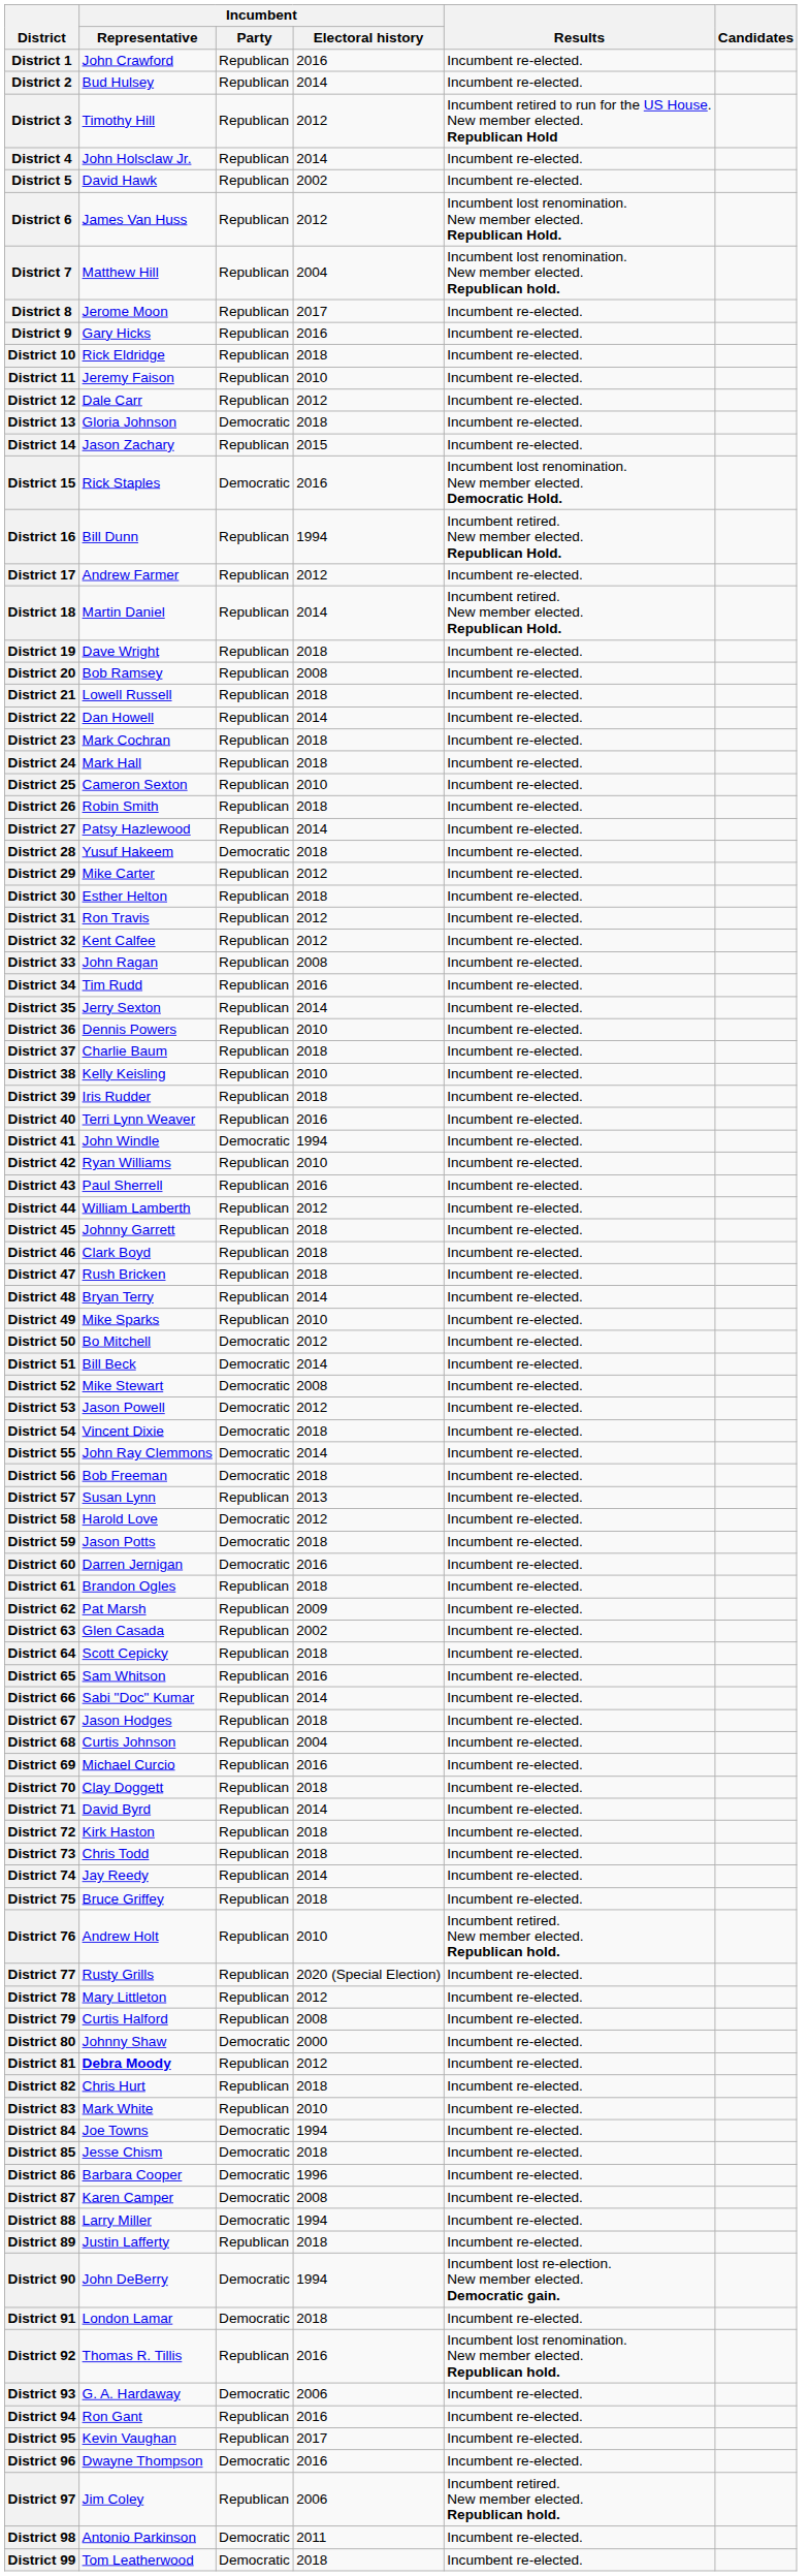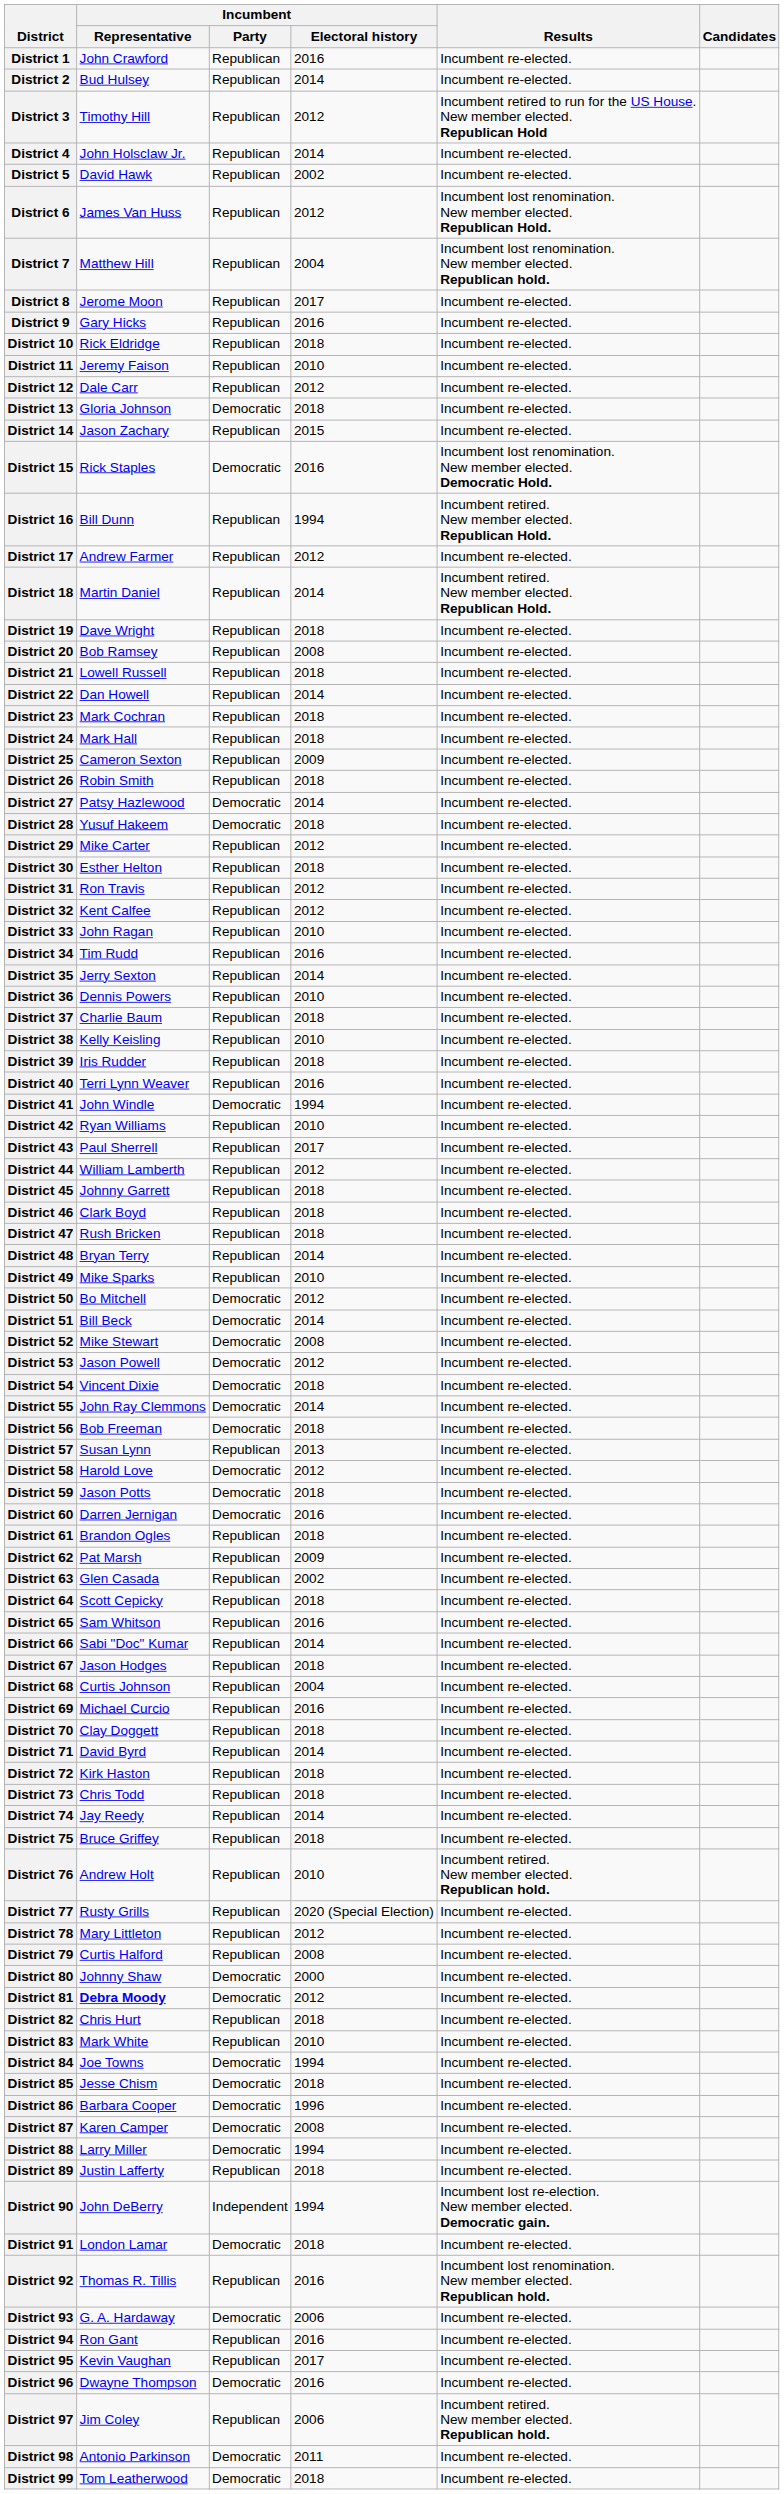 <table class="wikitable sortable">
 <tr valign="bottom">
 <th rowspan="2">District</th>
 <th colspan="3">Incumbent</th>
 <th rowspan="2">Results</th>
 <th rowspan="2">Candidates</th>
 </tr>
 <tr>
 <th>Representative</th>
 <th>Party</th>
 <th>Electoral history</th>
 </tr>
 <tr>
 <th>District 1</th>
 <td><a href='#'>John Crawford</a></td>
 <td>Republican</td>
 <td>2016</td>
 <td>Incumbent re-elected.</td>
 <td nowrap=""></td>
 </tr>
 <tr>
 <th>District 2</th>
 <td><a href='#'>Bud Hulsey</a></td>
 <td>Republican</td>
 <td>2014</td>
 <td>Incumbent re-elected.</td>
 <td nowrap=""></td>
 </tr>
 <tr>
 <th>District 3</th>
 <td><a href='#'>Timothy Hill</a></td>
 <td>Republican</td>
 <td>2012</td>
 <td>Incumbent retired to run for the <a href='#'>US House</a>. <br>New member elected.<br> <strong>Republican Hold</strong></td>
 <td nowrap=""></td>
 </tr>
 <tr>
 <th>District 4</th>
 <td><a href='#'>John Holsclaw Jr.</a></td>
 <td>Republican</td>
 <td>2014</td>
 <td>Incumbent re-elected.</td>
 <td nowrap=""></td>
 </tr>
 <tr>
 <th>District 5</th>
 <td><a href='#'>David Hawk</a></td>
 <td>Republican</td>
 <td>2002</td>
 <td>Incumbent re-elected.</td>
 <td nowrap=""></td>
 </tr>
 <tr>
 <th>District 6</th>
 <td><a href='#'>James Van Huss</a></td>
 <td>Republican</td>
 <td>2012</td>
 <td>Incumbent lost renomination. <br>New member elected.<br> <strong>Republican Hold.</strong></td>
 <td nowrap=""></td>
 </tr>
 <tr>
 <th>District 7</th>
 <td><a href='#'>Matthew Hill</a></td>
 <td>Republican</td>
 <td>2004</td>
 <td>Incumbent lost renomination. <br>New member elected.<br> <strong>Republican hold.</strong></td>
 <td nowrap=""></td>
 </tr>
 <tr>
 <th>District 8</th>
 <td><a href='#'>Jerome Moon</a></td>
 <td>Republican</td>
 <td>2017</td>
 <td>Incumbent re-elected.</td>
 <td nowrap=""></td>
 </tr>
 <tr>
 <th>District 9</th>
 <td><a href='#'>Gary Hicks</a></td>
 <td>Republican</td>
 <td>2016</td>
 <td>Incumbent re-elected.</td>
 <td nowrap=""></td>
 </tr>
 <tr>
 <th>District 10</th>
 <td><a href='#'>Rick Eldridge</a></td>
 <td>Republican</td>
 <td>2018</td>
 <td>Incumbent re-elected.</td>
 <td nowrap=""></td>
 </tr>
 <tr>
 <th>District 11</th>
 <td><a href='#'>Jeremy Faison</a></td>
 <td>Republican</td>
 <td>2010</td>
 <td>Incumbent re-elected.</td>
 <td nowrap=""></td>
 </tr>
 <tr>
 <th>District 12</th>
 <td><a href='#'>Dale Carr</a></td>
 <td>Republican</td>
 <td>2012</td>
 <td>Incumbent re-elected.</td>
 <td nowrap=""></td>
 </tr>
 <tr>
 <th>District 13</th>
 <td><a href='#'>Gloria Johnson</a></td>
 <td>Democratic</td>
 <td>2018</td>
 <td>Incumbent re-elected.</td>
 <td nowrap=""></td>
 </tr>
 <tr>
 <th>District 14</th>
 <td><a href='#'>Jason Zachary</a></td>
 <td>Republican</td>
 <td>2015</td>
 <td>Incumbent re-elected.</td>
 <td nowrap=""></td>
 </tr>
 <tr>
 <th>District 15</th>
 <td><a href='#'>Rick Staples</a></td>
 <td>Democratic</td>
 <td>2016</td>
 <td>Incumbent lost renomination. <br>New member elected. <br><strong>Democratic Hold.</strong></td>
 <td nowrap=""></td>
 </tr>
 <tr>
 <th>District 16</th>
 <td><a href='#'>Bill Dunn</a></td>
 <td>Republican</td>
 <td>1994</td>
 <td>Incumbent retired. <br>New member elected.<br> <strong>Republican Hold.</strong></td>
 <td nowrap=""></td>
 </tr>
 <tr>
 <th>District 17</th>
 <td><a href='#'>Andrew Farmer</a></td>
 <td>Republican</td>
 <td>2012</td>
 <td>Incumbent re-elected.</td>
 <td nowrap=""></td>
 </tr>
 <tr>
 <th>District 18</th>
 <td><a href='#'>Martin Daniel</a></td>
 <td>Republican</td>
 <td>2014</td>
 <td>Incumbent retired. <br>New member elected.<br><strong>Republican Hold.</strong></td>
 <td nowrap=""></td>
 </tr>
 <tr>
 <th>District 19</th>
 <td><a href='#'>Dave Wright</a></td>
 <td>Republican</td>
 <td>2018</td>
 <td>Incumbent re-elected.</td>
 <td nowrap=""></td>
 </tr>
 <tr>
 <th>District 20</th>
 <td><a href='#'>Bob Ramsey</a></td>
 <td>Republican</td>
 <td>2008</td>
 <td>Incumbent re-elected.</td>
 <td nowrap=""></td>
 </tr>
 <tr>
 <th>District 21</th>
 <td><a href='#'>Lowell Russell</a></td>
 <td>Republican</td>
 <td>2018</td>
 <td>Incumbent re-elected.</td>
 <td nowrap=""></td>
 </tr>
 <tr>
 <th>District 22</th>
 <td><a href='#'>Dan Howell</a></td>
 <td>Republican</td>
 <td>2014</td>
 <td>Incumbent re-elected.</td>
 <td nowrap=""></td>
 </tr>
 <tr>
 <th>District 23</th>
 <td><a href='#'>Mark Cochran</a></td>
 <td>Republican</td>
 <td>2018</td>
 <td>Incumbent re-elected.</td>
 <td nowrap=""></td>
 </tr>
 <tr>
 <th>District 24</th>
 <td><a href='#'>Mark Hall</a></td>
 <td>Republican</td>
 <td>2018</td>
 <td>Incumbent re-elected.</td>
 <td nowrap=""></td>
 </tr>
 <tr>
 <th>District 25</th>
 <td><a href='#'>Cameron Sexton</a></td>
 <td>Republican</td>
-<td>2010</td>
+<td>2009</td>
 <td>Incumbent re-elected.</td>
 <td nowrap=""></td>
 </tr>
 <tr>
 <th>District 26</th>
 <td><a href='#'>Robin Smith</a></td>
 <td>Republican</td>
 <td>2018</td>
 <td>Incumbent re-elected.</td>
 <td nowrap=""></td>
 </tr>
 <tr>
 <th>District 27</th>
 <td><a href='#'>Patsy Hazlewood</a></td>
-<td>Republican</td>
+<td>Democratic</td>
 <td>2014</td>
 <td>Incumbent re-elected.</td>
 <td nowrap=""></td>
 </tr>
 <tr>
 <th>District 28</th>
 <td><a href='#'>Yusuf Hakeem</a></td>
 <td>Democratic</td>
 <td>2018</td>
 <td>Incumbent re-elected.</td>
 <td nowrap=""></td>
 </tr>
 <tr>
 <th>District 29</th>
 <td><a href='#'>Mike Carter</a></td>
 <td>Republican</td>
 <td>2012</td>
 <td>Incumbent re-elected.</td>
 <td nowrap=""></td>
 </tr>
 <tr>
 <th>District 30</th>
 <td><a href='#'>Esther Helton</a></td>
 <td>Republican</td>
 <td>2018</td>
 <td>Incumbent re-elected.</td>
 <td nowrap=""></td>
 </tr>
 <tr>
 <th>District 31</th>
 <td><a href='#'>Ron Travis</a></td>
 <td>Republican</td>
 <td>2012</td>
 <td>Incumbent re-elected.</td>
 <td nowrap=""></td>
 </tr>
 <tr>
 <th>District 32</th>
 <td><a href='#'>Kent Calfee</a></td>
 <td>Republican</td>
 <td>2012</td>
 <td>Incumbent re-elected.</td>
 <td nowrap=""></td>
 </tr>
 <tr>
 <th>District 33</th>
 <td><a href='#'>John Ragan</a></td>
 <td>Republican</td>
-<td>2008</td>
+<td>2010</td>
 <td>Incumbent re-elected.</td>
 <td nowrap=""></td>
 </tr>
 <tr>
 <th>District 34</th>
 <td><a href='#'>Tim Rudd</a></td>
 <td>Republican</td>
 <td>2016</td>
 <td>Incumbent re-elected.</td>
 <td nowrap=""></td>
 </tr>
 <tr>
 <th>District 35</th>
 <td><a href='#'>Jerry Sexton</a></td>
 <td>Republican</td>
 <td>2014</td>
 <td>Incumbent re-elected.</td>
 <td nowrap=""></td>
 </tr>
 <tr>
 <th>District 36</th>
 <td><a href='#'>Dennis Powers</a></td>
 <td>Republican</td>
 <td>2010</td>
 <td>Incumbent re-elected.</td>
 <td nowrap=""></td>
 </tr>
 <tr>
 <th>District 37</th>
 <td><a href='#'>Charlie Baum</a></td>
 <td>Republican</td>
 <td>2018</td>
 <td>Incumbent re-elected.</td>
 <td nowrap=""></td>
 </tr>
 <tr>
 <th>District 38</th>
 <td><a href='#'>Kelly Keisling</a></td>
 <td>Republican</td>
 <td>2010</td>
 <td>Incumbent re-elected.</td>
 <td nowrap=""></td>
 </tr>
 <tr>
 <th>District 39</th>
 <td><a href='#'>Iris Rudder</a></td>
 <td>Republican</td>
 <td>2018</td>
 <td>Incumbent re-elected.</td>
 <td nowrap=""></td>
 </tr>
 <tr>
 <th>District 40</th>
 <td><a href='#'>Terri Lynn Weaver</a></td>
 <td>Republican</td>
 <td>2016</td>
 <td>Incumbent re-elected.</td>
 <td nowrap=""></td>
 </tr>
 <tr>
 <th>District 41</th>
 <td><a href='#'>John Windle</a></td>
 <td>Democratic</td>
 <td>1994</td>
 <td>Incumbent re-elected.</td>
 <td nowrap=""></td>
 </tr>
 <tr>
 <th>District 42</th>
 <td><a href='#'>Ryan Williams</a></td>
 <td>Republican</td>
 <td>2010</td>
 <td>Incumbent re-elected.</td>
 <td nowrap=""></td>
 </tr>
 <tr>
 <th>District 43</th>
 <td><a href='#'>Paul Sherrell</a></td>
 <td>Republican</td>
-<td>2016</td>
+<td>2017</td>
 <td>Incumbent re-elected.</td>
 <td nowrap=""></td>
 </tr>
 <tr>
 <th>District 44</th>
 <td><a href='#'>William Lamberth</a></td>
 <td>Republican</td>
 <td>2012</td>
 <td>Incumbent re-elected.</td>
 <td nowrap=""></td>
 </tr>
 <tr>
 <th>District 45</th>
 <td><a href='#'>Johnny Garrett</a></td>
 <td>Republican</td>
 <td>2018</td>
 <td>Incumbent re-elected.</td>
 <td nowrap=""></td>
 </tr>
 <tr>
 <th>District 46</th>
 <td><a href='#'>Clark Boyd</a></td>
 <td>Republican</td>
 <td>2018</td>
 <td>Incumbent re-elected.</td>
 <td nowrap=""></td>
 </tr>
 <tr>
 <th>District 47</th>
 <td><a href='#'>Rush Bricken</a></td>
 <td>Republican</td>
 <td>2018</td>
 <td>Incumbent re-elected.</td>
 <td nowrap=""></td>
 </tr>
 <tr>
 <th>District 48</th>
 <td><a href='#'>Bryan Terry</a></td>
 <td>Republican</td>
 <td>2014</td>
 <td>Incumbent re-elected.</td>
 <td nowrap=""></td>
 </tr>
 <tr>
 <th>District 49</th>
 <td><a href='#'>Mike Sparks</a></td>
 <td>Republican</td>
 <td>2010</td>
 <td>Incumbent re-elected.</td>
 <td nowrap=""></td>
 </tr>
 <tr>
 <th>District 50</th>
 <td><a href='#'>Bo Mitchell</a></td>
 <td>Democratic</td>
 <td>2012</td>
 <td>Incumbent re-elected.</td>
 <td nowrap=""></td>
 </tr>
 <tr>
 <th>District 51</th>
 <td><a href='#'>Bill Beck</a></td>
 <td>Democratic</td>
 <td>2014</td>
 <td>Incumbent re-elected.</td>
 <td nowrap=""></td>
 </tr>
 <tr>
 <th>District 52</th>
 <td><a href='#'>Mike Stewart</a></td>
 <td>Democratic</td>
 <td>2008</td>
 <td>Incumbent re-elected.</td>
 <td nowrap=""></td>
 </tr>
 <tr>
 <th>District 53</th>
 <td><a href='#'>Jason Powell</a></td>
 <td>Democratic</td>
 <td>2012</td>
 <td>Incumbent re-elected.</td>
 <td nowrap=""></td>
 </tr>
 <tr>
 <th>District 54</th>
 <td><a href='#'>Vincent Dixie</a></td>
 <td>Democratic</td>
 <td>2018</td>
 <td>Incumbent re-elected.</td>
 <td nowrap=""></td>
 </tr>
 <tr>
 <th>District 55</th>
 <td><a href='#'>John Ray Clemmons</a></td>
 <td>Democratic</td>
 <td>2014</td>
 <td>Incumbent re-elected.</td>
 <td nowrap=""></td>
 </tr>
 <tr>
 <th>District 56</th>
 <td><a href='#'>Bob Freeman</a></td>
 <td>Democratic</td>
 <td>2018</td>
 <td>Incumbent re-elected.</td>
 <td nowrap=""></td>
 </tr>
 <tr>
 <th>District 57</th>
 <td><a href='#'>Susan Lynn</a></td>
 <td>Republican</td>
 <td>2013</td>
 <td>Incumbent re-elected.</td>
 <td nowrap=""></td>
 </tr>
 <tr>
 <th>District 58</th>
 <td><a href='#'>Harold Love</a></td>
 <td>Democratic</td>
 <td>2012</td>
 <td>Incumbent re-elected.</td>
 <td nowrap=""></td>
 </tr>
 <tr>
 <th>District 59</th>
 <td><a href='#'>Jason Potts</a></td>
 <td>Democratic</td>
 <td>2018</td>
 <td>Incumbent re-elected.</td>
 <td nowrap=""></td>
 </tr>
 <tr>
 <th>District 60</th>
 <td><a href='#'>Darren Jernigan</a></td>
 <td>Democratic</td>
 <td>2016</td>
 <td>Incumbent re-elected.</td>
 <td nowrap=""></td>
 </tr>
 <tr>
 <th>District 61</th>
 <td><a href='#'>Brandon Ogles</a></td>
 <td>Republican</td>
 <td>2018</td>
 <td>Incumbent re-elected.</td>
 <td nowrap=""></td>
 </tr>
 <tr>
 <th>District 62</th>
 <td><a href='#'>Pat Marsh</a></td>
 <td>Republican</td>
 <td>2009</td>
 <td>Incumbent re-elected.</td>
 <td nowrap=""></td>
 </tr>
 <tr>
 <th>District 63</th>
 <td><a href='#'>Glen Casada</a></td>
 <td>Republican</td>
 <td>2002</td>
 <td>Incumbent re-elected.</td>
 <td nowrap=""></td>
 </tr>
 <tr>
 <th>District 64</th>
 <td><a href='#'>Scott Cepicky</a></td>
 <td>Republican</td>
 <td>2018</td>
 <td>Incumbent re-elected.</td>
 <td nowrap=""></td>
 </tr>
 <tr>
 <th>District 65</th>
 <td><a href='#'>Sam Whitson</a></td>
 <td>Republican</td>
 <td>2016</td>
 <td>Incumbent re-elected.</td>
 <td nowrap=""></td>
 </tr>
 <tr>
 <th>District 66</th>
 <td><a href='#'>Sabi "Doc" Kumar</a></td>
 <td>Republican</td>
 <td>2014</td>
 <td>Incumbent re-elected.</td>
 <td nowrap=""></td>
 </tr>
 <tr>
 <th>District 67</th>
 <td><a href='#'>Jason Hodges</a></td>
 <td>Republican</td>
 <td>2018</td>
 <td>Incumbent re-elected.</td>
 <td nowrap=""></td>
 </tr>
 <tr>
 <th>District 68</th>
 <td><a href='#'>Curtis Johnson</a></td>
 <td>Republican</td>
 <td>2004</td>
 <td>Incumbent re-elected.</td>
 <td nowrap=""></td>
 </tr>
 <tr>
 <th>District 69</th>
 <td><a href='#'>Michael Curcio</a></td>
 <td>Republican</td>
 <td>2016</td>
 <td>Incumbent re-elected.</td>
 <td nowrap=""></td>
 </tr>
 <tr>
 <th>District 70</th>
 <td><a href='#'>Clay Doggett</a></td>
 <td>Republican</td>
 <td>2018</td>
 <td>Incumbent re-elected.</td>
 <td nowrap=""></td>
 </tr>
 <tr>
 <th>District 71</th>
 <td><a href='#'>David Byrd</a></td>
 <td>Republican</td>
 <td>2014</td>
 <td>Incumbent re-elected.</td>
 <td nowrap=""></td>
 </tr>
 <tr>
 <th>District 72</th>
 <td><a href='#'>Kirk Haston</a></td>
 <td>Republican</td>
 <td>2018</td>
 <td>Incumbent re-elected.</td>
 <td nowrap=""></td>
 </tr>
 <tr>
 <th>District 73</th>
 <td><a href='#'>Chris Todd</a></td>
 <td>Republican</td>
 <td>2018</td>
 <td>Incumbent re-elected.</td>
 <td nowrap=""></td>
 </tr>
 <tr>
 <th>District 74</th>
 <td><a href='#'>Jay Reedy</a></td>
 <td>Republican</td>
 <td>2014</td>
 <td>Incumbent re-elected.</td>
 <td nowrap=""></td>
 </tr>
 <tr>
 <th>District 75</th>
 <td><a href='#'>Bruce Griffey</a></td>
 <td>Republican</td>
 <td>2018</td>
 <td>Incumbent re-elected.</td>
 <td nowrap=""></td>
 </tr>
 <tr>
 <th>District 76</th>
 <td><a href='#'>Andrew Holt</a></td>
 <td>Republican</td>
 <td>2010</td>
 <td>Incumbent retired. <br>New member elected. <br><strong>Republican hold.</strong></td>
 <td nowrap=""></td>
 </tr>
 <tr>
 <th>District 77</th>
 <td><a href='#'>Rusty Grills</a></td>
 <td>Republican</td>
 <td>2020 (Special Election)</td>
 <td>Incumbent re-elected.</td>
 <td nowrap=""></td>
 </tr>
 <tr>
 <th>District 78</th>
 <td><a href='#'>Mary Littleton</a></td>
 <td>Republican</td>
 <td>2012</td>
 <td>Incumbent re-elected.</td>
 <td nowrap=""></td>
 </tr>
 <tr>
 <th>District 79</th>
 <td><a href='#'>Curtis Halford</a></td>
 <td>Republican</td>
 <td>2008</td>
 <td>Incumbent re-elected.</td>
 <td nowrap=""></td>
 </tr>
 <tr>
 <th>District 80</th>
 <td><a href='#'>Johnny Shaw</a></td>
 <td>Democratic</td>
 <td>2000</td>
 <td>Incumbent re-elected.</td>
 <td nowrap=""></td>
 </tr>
 <tr>
 <th>District 81</th>
 <td><strong><a href='#'>Debra Moody</a></strong></td>
-<td>Republican</td>
+<td>Democratic</td>
 <td>2012</td>
 <td>Incumbent re-elected.</td>
 <td nowrap=""></td>
 </tr>
 <tr>
 <th>District 82</th>
 <td><a href='#'>Chris Hurt</a></td>
 <td>Republican</td>
 <td>2018</td>
 <td>Incumbent re-elected.</td>
 <td nowrap=""></td>
 </tr>
 <tr>
 <th>District 83</th>
 <td><a href='#'>Mark White</a></td>
 <td>Republican</td>
 <td>2010</td>
 <td>Incumbent re-elected.</td>
 <td nowrap=""></td>
 </tr>
 <tr>
 <th>District 84</th>
 <td><a href='#'>Joe Towns</a></td>
 <td>Democratic</td>
 <td>1994</td>
 <td>Incumbent re-elected.</td>
 <td nowrap=""></td>
 </tr>
 <tr>
 <th>District 85</th>
 <td><a href='#'>Jesse Chism</a></td>
 <td>Democratic</td>
 <td>2018</td>
 <td>Incumbent re-elected.</td>
 <td nowrap=""></td>
 </tr>
 <tr>
 <th>District 86</th>
 <td><a href='#'>Barbara Cooper</a></td>
 <td>Democratic</td>
 <td>1996</td>
 <td>Incumbent re-elected.</td>
 <td nowrap=""></td>
 </tr>
 <tr>
 <th>District 87</th>
 <td><a href='#'>Karen Camper</a></td>
 <td>Democratic</td>
 <td>2008</td>
 <td>Incumbent re-elected.</td>
 <td nowrap=""></td>
 </tr>
 <tr>
 <th>District 88</th>
 <td><a href='#'>Larry Miller</a></td>
 <td>Democratic</td>
 <td>1994</td>
 <td>Incumbent re-elected.</td>
 <td nowrap=""></td>
 </tr>
 <tr>
 <th>District 89</th>
 <td><a href='#'>Justin Lafferty</a></td>
 <td>Republican</td>
 <td>2018</td>
 <td>Incumbent re-elected.</td>
 <td nowrap=""></td>
 </tr>
 <tr>
 <th>District 90</th>
 <td><a href='#'>John DeBerry</a></td>
-<td>Democratic</td>
+<td>Independent</td>
 <td>1994</td>
 <td>Incumbent lost re-election. <br>New member elected. <br><strong>Democratic gain.</strong></td>
 <td nowrap=""></td>
 </tr>
 <tr>
 <th>District 91</th>
 <td><a href='#'>London Lamar</a></td>
 <td>Democratic</td>
 <td>2018</td>
 <td>Incumbent re-elected.</td>
 <td nowrap=""></td>
 </tr>
 <tr>
 <th>District 92</th>
 <td><a href='#'>Thomas R. Tillis</a></td>
 <td>Republican</td>
 <td>2016</td>
 <td>Incumbent lost renomination.<br> New member elected. <br><strong>Republican hold.</strong></td>
 <td nowrap=""></td>
 </tr>
 <tr>
 <th>District 93</th>
 <td><a href='#'>G. A. Hardaway</a></td>
 <td>Democratic</td>
 <td>2006</td>
 <td>Incumbent re-elected.</td>
 <td nowrap=""></td>
 </tr>
 <tr>
 <th>District 94</th>
 <td><a href='#'>Ron Gant</a></td>
 <td>Republican</td>
 <td>2016</td>
 <td>Incumbent re-elected.</td>
 <td nowrap=""></td>
 </tr>
 <tr>
 <th>District 95</th>
 <td><a href='#'>Kevin Vaughan</a></td>
 <td>Republican</td>
 <td>2017</td>
 <td>Incumbent re-elected.</td>
 <td nowrap=""></td>
 </tr>
 <tr>
 <th>District 96</th>
 <td><a href='#'>Dwayne Thompson</a></td>
 <td>Democratic</td>
 <td>2016</td>
 <td>Incumbent re-elected.</td>
 <td nowrap=""></td>
 </tr>
 <tr>
 <th>District 97</th>
 <td><a href='#'>Jim Coley</a></td>
 <td>Republican</td>
 <td>2006</td>
 <td>Incumbent retired. <br>New member elected.<br><strong>Republican hold.</strong></td>
 <td nowrap=""></td>
 </tr>
 <tr>
 <th>District 98</th>
 <td><a href='#'>Antonio Parkinson</a></td>
 <td>Democratic</td>
 <td>2011</td>
 <td>Incumbent re-elected.</td>
 <td nowrap=""></td>
 </tr>
 <tr>
 <th>District 99</th>
 <td><a href='#'>Tom Leatherwood</a></td>
 <td>Democratic</td>
 <td>2018</td>
 <td>Incumbent re-elected.</td>
 <td nowrap=""></td>
 </tr>
 </table>
